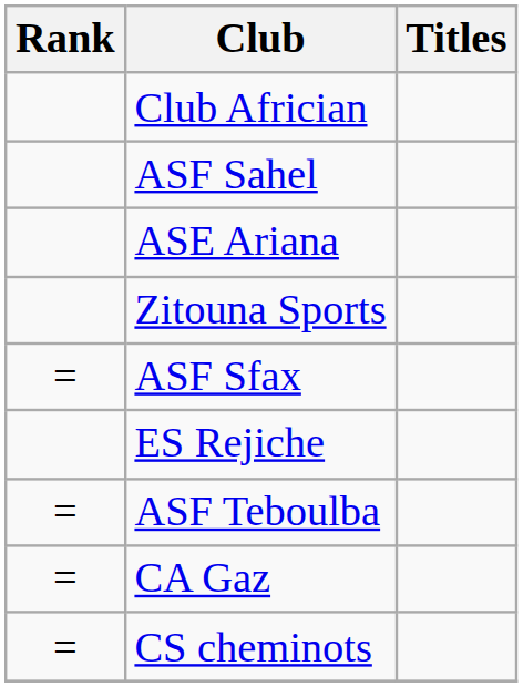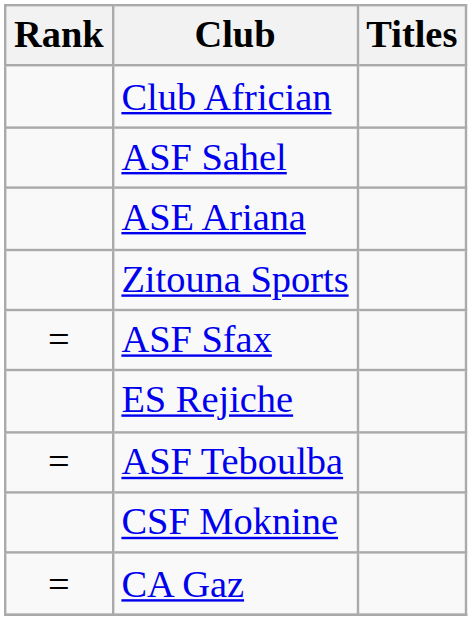 <table class="wikitable">
 <tr>
 <th>Rank</th>
 <th>Club</th>
 <th>Titles</th>
 </tr>
 <tr>
 <td></td>
 <td><a href='#'>Club Africian</a>  </td>
 <td></td>
 </tr>
 <tr>
 <td></td>
 <td><a href='#'>ASF Sahel</a> </td>
 <td></td>
 </tr>
 <tr>
 <td></td>
 <td><a href='#'>ASE Ariana</a></td>
 <td></td>
 </tr>
 <tr>
 <td></td>
 <td><a href='#'>Zitouna Sports</a></td>
 <td></td>
 </tr>
 <tr>
 <td style="text-align:center;">=</td>
 <td><a href='#'>ASF Sfax</a></td>
 <td></td>
 </tr>
 <tr>
 <td></td>
 <td><a href='#'>ES Rejiche</a></td>
 <td></td>
 </tr>
 <tr>
 <td style="text-align:center;">=</td>
 <td><a href='#'>ASF Teboulba</a></td>
 <td></td>
 </tr>
 <tr>
+<td></td>
+<td><a href='#'>CSF Moknine</a></td>
+<td></td>
+</tr>
+<tr>
 <td style="text-align:center;">=</td>
 <td><a href='#'>CA Gaz</a></td>
 <td></td>
 </tr>
 <tr>
-<td style="text-align:center;">=</td>
-<td><a href='#'>CS cheminots</a></td>
-<td></td>
-</tr>
-<tr>
 </tr>
 </table>
